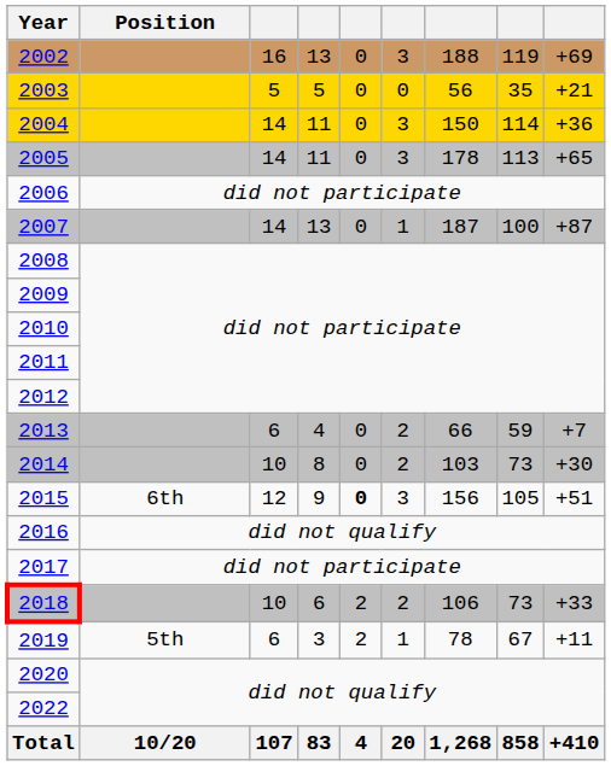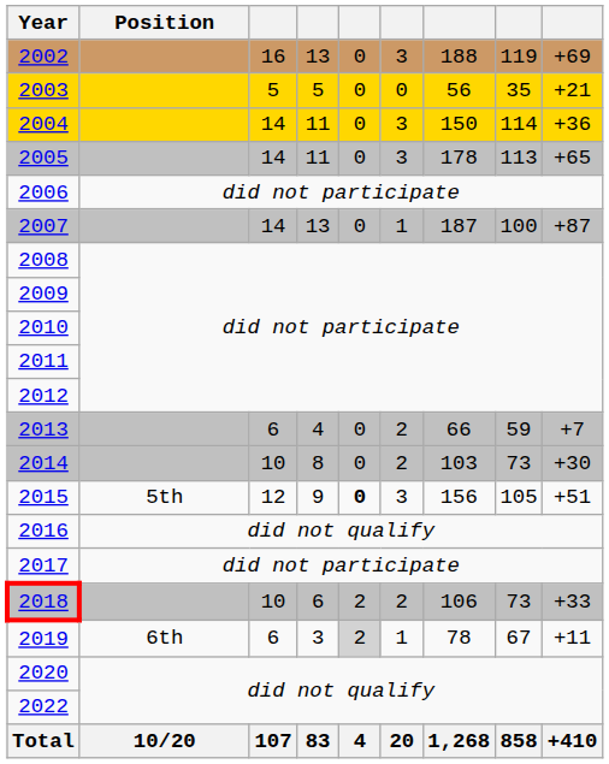 <table class="wikitable" style="text-align: center;">
 <tr>
 <th>Year</th>
 <th width="100">Position</th>
 <th width="20"></th>
 <th width="20"></th>
 <th width="20"></th>
 <th width="20"></th>
 <th width="20"></th>
 <th width="20"></th>
 <th width="20"></th>
 </tr>
 <tr bgcolor=cc9966>
 <td> <a href='#'>2002</a></td>
 <td></td>
 <td>16</td>
 <td>13</td>
 <td>0</td>
 <td>3</td>
 <td>188</td>
 <td>119</td>
 <td>+69</td>
 </tr>
 <tr bgcolor=gold>
 <td> <a href='#'>2003</a></td>
 <td></td>
 <td>5</td>
 <td>5</td>
 <td>0</td>
 <td>0</td>
 <td>56</td>
 <td>35</td>
 <td>+21</td>
 </tr>
 <tr bgcolor=gold>
 <td> <a href='#'>2004</a></td>
 <td></td>
 <td>14</td>
 <td>11</td>
 <td>0</td>
 <td>3</td>
 <td>150</td>
 <td>114</td>
 <td>+36</td>
 </tr>
 <tr bgcolor=silver>
 <td> <a href='#'>2005</a></td>
 <td></td>
 <td>14</td>
 <td>11</td>
 <td>0</td>
 <td>3</td>
 <td>178</td>
 <td>113</td>
 <td>+65</td>
 </tr>
 <tr>
 <td> <a href='#'>2006</a></td>
 <td colspan=8><em>did not participate</em></td>
 </tr>
 <tr bgcolor=silver>
 <td> <a href='#'>2007</a></td>
 <td></td>
 <td>14</td>
 <td>13</td>
 <td>0</td>
 <td>1</td>
 <td>187</td>
 <td>100</td>
 <td>+87</td>
 </tr>
 <tr>
 <td> <a href='#'>2008</a></td>
 <td colspan=8 rowspan="5"><em>did not participate</em></td>
 </tr>
 <tr>
 <td> <a href='#'>2009</a></td>
 </tr>
 <tr>
 <td> <a href='#'>2010</a></td>
 </tr>
 <tr>
 <td> <a href='#'>2011</a></td>
 </tr>
 <tr>
 <td> <a href='#'>2012</a></td>
 </tr>
 <tr bgcolor=silver>
 <td> <a href='#'>2013</a></td>
 <td></td>
 <td>6</td>
 <td>4</td>
 <td>0</td>
 <td>2</td>
 <td>66</td>
 <td>59</td>
 <td>+7</td>
 </tr>
 <tr bgcolor=silver>
 <td> <a href='#'>2014</a></td>
 <td></td>
 <td>10</td>
 <td>8</td>
 <td>0</td>
 <td>2</td>
 <td>103</td>
 <td>73</td>
 <td>+30</td>
 </tr>
 <tr>
 <td> <a href='#'>2015</a></td>
-<td>6th</td>
+<td>5th</td>
 <td>12</td>
 <td>9</td>
 <td><strong>0</strong></td>
 <td>3</td>
 <td>156</td>
 <td>105</td>
 <td>+51</td>
 </tr>
 <tr>
 <td> <a href='#'>2016</a></td>
 <td colspan=8><em>did not qualify</em></td>
 </tr>
 <tr>
 <td> <a href='#'>2017</a></td>
 <td colspan=8><em>did not participate</em></td>
 </tr>
 <tr bgcolor=silver>
 <td style="border: 3px solid red"> <a href='#'>2018</a></td>
 <td></td>
 <td>10</td>
 <td>6</td>
 <td>2</td>
 <td>2</td>
 <td>106</td>
 <td>73</td>
 <td>+33</td>
 </tr>
 <tr>
 <td> <a href='#'>2019</a></td>
-<td>5th</td>
+<td>6th</td>
 <td>6</td>
 <td>3</td>
-<td>2</td>
+<td style="background: lightgrey;">2</td>
 <td>1</td>
 <td>78</td>
 <td>67</td>
 <td>+11</td>
 </tr>
 <tr>
 <td> <a href='#'>2020</a></td>
 <td colspan=8 rowspan="2"><em>did not qualify</em></td>
 </tr>
 <tr>
 <td> <a href='#'>2022</a></td>
 </tr>
 <tr>
 <th>Total</th>
 <th>10/20</th>
 <th>107</th>
 <th>83</th>
 <th>4</th>
 <th>20</th>
 <th>1,268</th>
 <th>858</th>
 <th>+410</th>
 </tr>
 </table>
